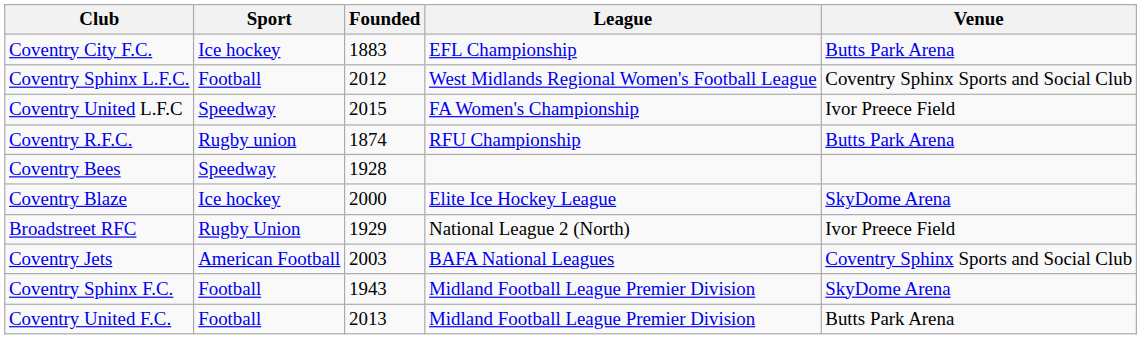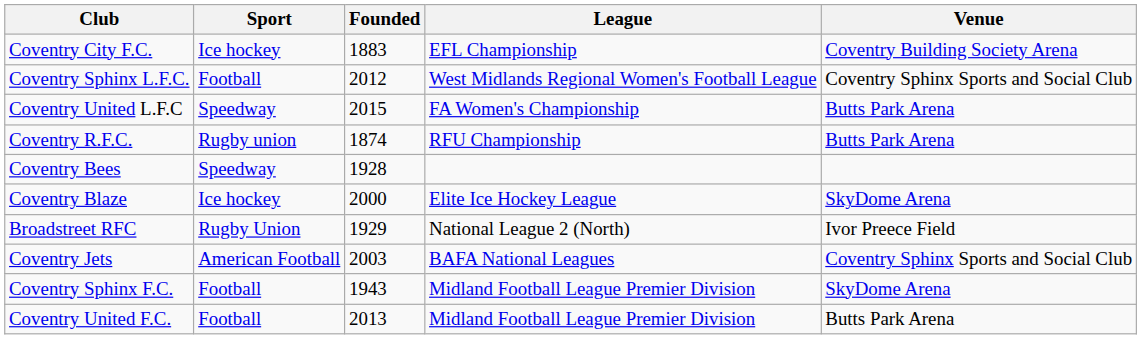 <table class="wikitable" style="margin:auto;">
 <tr>
 <th>Club</th>
 <th>Sport</th>
 <th>Founded</th>
 <th>League</th>
 <th>Venue</th>
 </tr>
 <tr>
 <td><a href='#'>Coventry City F.C.</a></td>
 <td><a href='#'>Ice hockey</a></td>
 <td>1883</td>
 <td><a href='#'>EFL Championship</a></td>
-<td><a href='#'>Butts Park Arena</a></td>
+<td><a href='#'>Coventry Building Society Arena</a></td>
 </tr>
 <tr>
 <td><a href='#'>Coventry Sphinx L.F.C.</a></td>
 <td><a href='#'>Football</a></td>
 <td>2012</td>
 <td><a href='#'>West Midlands Regional Women's Football League</a></td>
 <td>Coventry Sphinx Sports and Social Club</td>
 </tr>
 <tr>
 <td><a href='#'>Coventry United</a> L.F.C</td>
 <td><a href='#'>Speedway</a></td>
 <td>2015</td>
 <td><a href='#'>FA Women's Championship</a></td>
-<td>Ivor Preece Field</td>
+<td><a href='#'>Butts Park Arena</a></td>
 </tr>
 <tr>
 <td><a href='#'>Coventry R.F.C.</a></td>
 <td><a href='#'>Rugby union</a></td>
 <td>1874</td>
 <td><a href='#'>RFU Championship</a></td>
 <td><a href='#'>Butts Park Arena</a></td>
 </tr>
 <tr>
 <td><a href='#'>Coventry Bees</a></td>
 <td><a href='#'>Speedway</a></td>
 <td>1928</td>
 <td></td>
 <td></td>
 </tr>
 <tr>
 <td><a href='#'>Coventry Blaze</a></td>
 <td><a href='#'>Ice hockey</a></td>
 <td>2000</td>
 <td><a href='#'>Elite Ice Hockey League</a></td>
 <td><a href='#'>SkyDome Arena</a></td>
 </tr>
 <tr>
 <td><a href='#'>Broadstreet RFC</a></td>
 <td><a href='#'>Rugby Union</a></td>
 <td>1929</td>
 <td>National League 2 (North)</td>
 <td>Ivor Preece Field</td>
 </tr>
 <tr>
 <td><a href='#'>Coventry Jets</a></td>
 <td><a href='#'>American Football</a></td>
 <td>2003</td>
 <td><a href='#'>BAFA National Leagues</a></td>
 <td><a href='#'>Coventry Sphinx</a> Sports and Social Club</td>
 </tr>
 <tr>
 <td><a href='#'>Coventry Sphinx F.C.</a></td>
 <td><a href='#'>Football</a></td>
 <td>1943</td>
 <td><a href='#'>Midland Football League Premier Division</a></td>
 <td><a href='#'>SkyDome Arena</a></td>
 </tr>
 <tr>
 <td><a href='#'>Coventry United F.C.</a></td>
 <td><a href='#'>Football</a></td>
 <td>2013</td>
 <td><a href='#'>Midland Football League Premier Division</a></td>
 <td>Butts Park Arena</td>
 </tr>
 </table>
